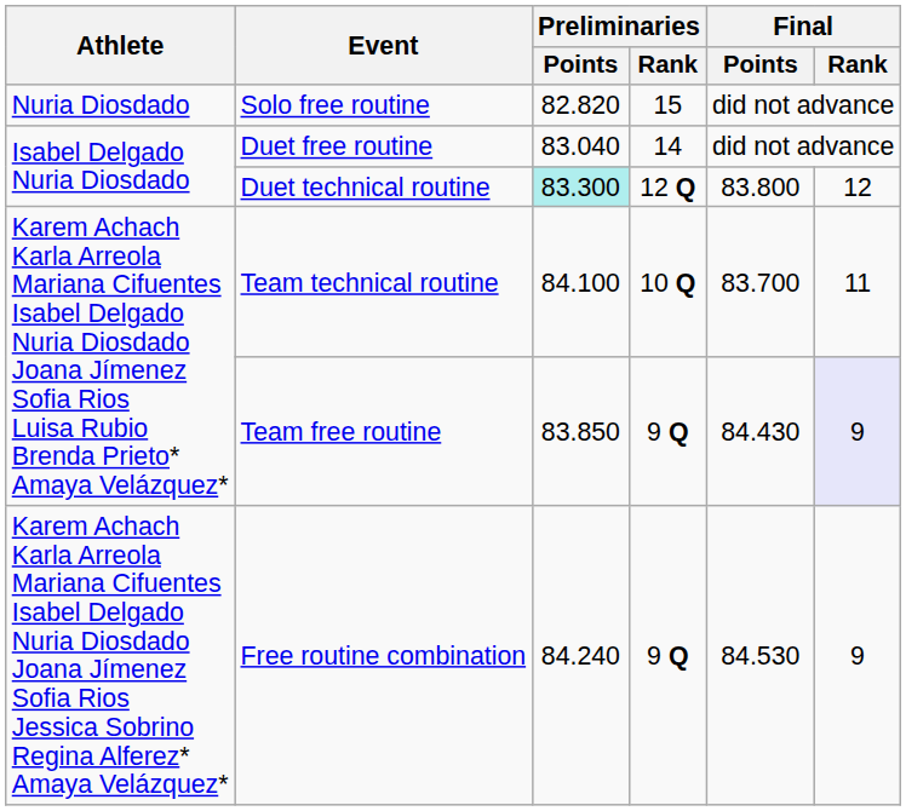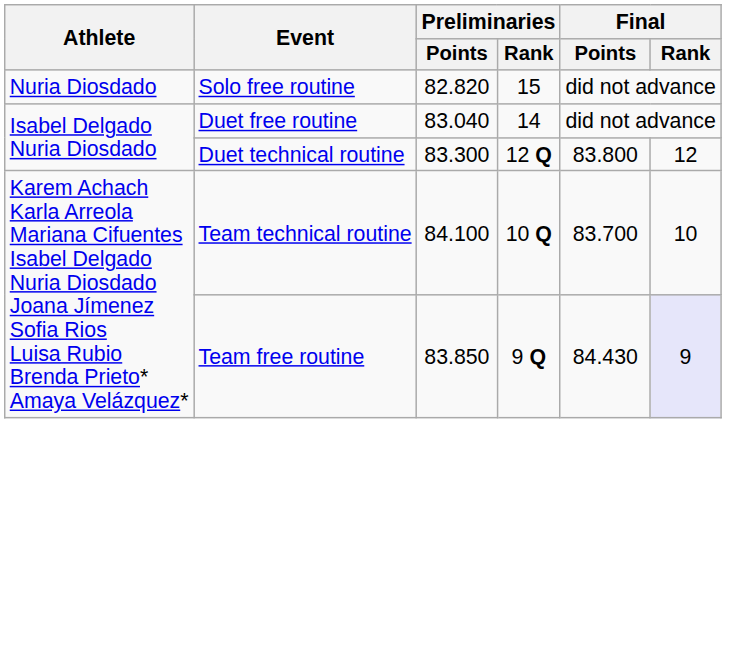 <table class=wikitable style="font-size:90%">
 <tr>
 <th rowspan="2">Athlete</th>
 <th rowspan="2">Event</th>
 <th colspan="2">Preliminaries</th>
 <th colspan="2">Final</th>
 </tr>
 <tr style="font-size:95%">
 <th>Points</th>
 <th>Rank</th>
 <th>Points</th>
 <th>Rank</th>
 </tr>
 <tr align=center>
 <td align=left><a href='#'>Nuria Diosdado</a></td>
 <td align=left><a href='#'>Solo free routine</a></td>
 <td>82.820</td>
 <td>15</td>
 <td colspan=2>did not advance</td>
 </tr>
 <tr align=center>
 <td align=left rowspan=2><a href='#'>Isabel Delgado</a><br><a href='#'>Nuria Diosdado</a></td>
 <td align=left><a href='#'>Duet free routine</a></td>
 <td>83.040</td>
 <td>14</td>
 <td colspan=2>did not advance</td>
 </tr>
 <tr align=center>
 <td align=left><a href='#'>Duet technical routine</a></td>
-<td style="background: paleturquoise;">83.300</td>
+<td>83.300</td>
 <td>12 <strong>Q</strong></td>
 <td>83.800</td>
 <td>12</td>
 </tr>
 <tr align=center>
 <td align=left rowspan=2><a href='#'>Karem Achach</a><br><a href='#'>Karla Arreola</a><br><a href='#'>Mariana Cifuentes</a><br><a href='#'>Isabel Delgado</a><br><a href='#'>Nuria Diosdado</a><br><a href='#'>Joana Jímenez</a><br><a href='#'>Sofia Rios</a><br><a href='#'>Luisa Rubio</a><br><a href='#'>Brenda Prieto</a>*<br><a href='#'>Amaya Velázquez</a>*</td>
 <td align=left><a href='#'>Team technical routine</a></td>
 <td>84.100</td>
 <td>10 <strong>Q</strong></td>
 <td>83.700</td>
-<td>11</td>
+<td>10</td>
 </tr>
 <tr align=center>
 <td align=left><a href='#'>Team free routine</a></td>
 <td>83.850</td>
 <td>9 <strong>Q</strong></td>
 <td>84.430</td>
 <td style="background: lavender;">9</td>
 </tr>
-<tr align=center>
-<td align=left><a href='#'>Karem Achach</a><br><a href='#'>Karla Arreola</a><br><a href='#'>Mariana Cifuentes</a><br><a href='#'>Isabel Delgado</a><br><a href='#'>Nuria Diosdado</a><br><a href='#'>Joana Jímenez</a><br><a href='#'>Sofia Rios</a><br><a href='#'>Jessica Sobrino</a><br><a href='#'>Regina Alferez</a>*<br><a href='#'>Amaya Velázquez</a>*</td>
-<td align=left><a href='#'>Free routine combination</a></td>
-<td>84.240</td>
-<td>9 <strong>Q</strong></td>
-<td>84.530</td>
-<td>9</td>
-</tr>
 </table>
